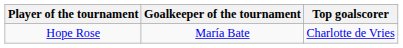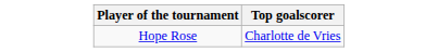 <table class=wikitable style="text-align:center; margin:auto">
 <tr>
 <th>Player of the tournament</th>
-<th>Goalkeeper of the tournament</th>
 <th>Top goalscorer</th>
 </tr>
 <tr>
 <td> <a href='#'>Hope Rose</a></td>
-<td> <a href='#'>María Bate</a></td>
 <td> <a href='#'>Charlotte de Vries</a></td>
 </tr>
 </table>
